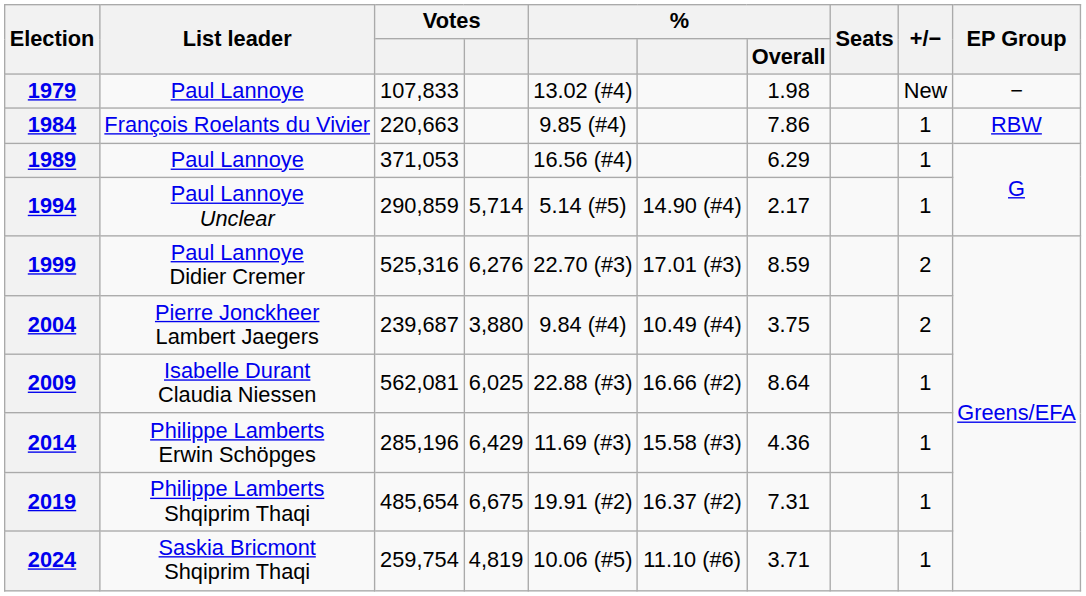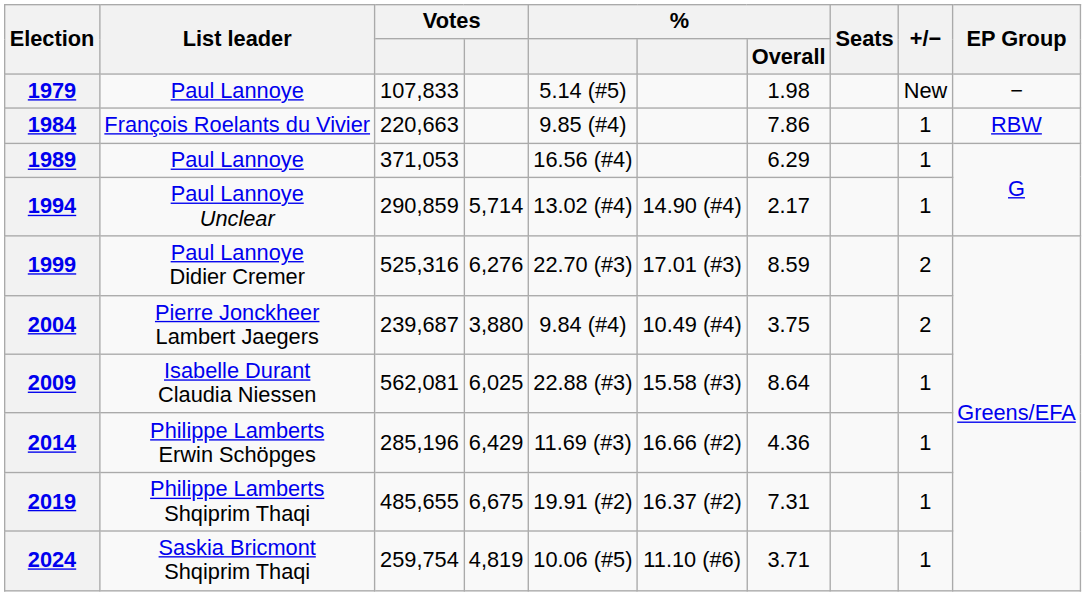 <table class="wikitable" style="text-align:center;">
 <tr>
 <th rowspan=2>Election</th>
 <th rowspan=2>List leader</th>
 <th colspan=2>Votes</th>
 <th colspan=3>%</th>
 <th rowspan=2>Seats</th>
 <th rowspan=2>+/−</th>
 <th rowspan=2>EP Group</th>
 </tr>
 <tr>
 <th></th>
 <th></th>
 <th></th>
 <th></th>
 <th>Overall</th>
 </tr>
 <tr>
 <th><a href='#'>1979</a></th>
 <td><a href='#'>Paul Lannoye</a> </td>
 <td>107,833</td>
 <td></td>
-<td>13.02 (#4)</td>
+<td>5.14 (#5)</td>
 <td></td>
 <td>1.98</td>
 <td></td>
 <td>New</td>
 <td>−</td>
 </tr>
 <tr>
 <th><a href='#'>1984</a></th>
 <td><a href='#'>François Roelants du Vivier</a> </td>
 <td>220,663</td>
 <td></td>
 <td>9.85 (#4)</td>
 <td></td>
 <td>7.86</td>
 <td></td>
 <td> 1</td>
 <td><a href='#'>RBW</a></td>
 </tr>
 <tr>
 <th><a href='#'>1989</a></th>
 <td><a href='#'>Paul Lannoye</a> </td>
 <td>371,053</td>
 <td></td>
 <td>16.56 (#4)</td>
 <td></td>
 <td>6.29</td>
 <td></td>
 <td> 1</td>
 <td rowspan=2><a href='#'>G</a></td>
 </tr>
 <tr>
 <th><a href='#'>1994</a></th>
 <td><a href='#'>Paul Lannoye</a> <br><em>Unclear</em>  </td>
 <td>290,859</td>
 <td>5,714</td>
-<td>5.14 (#5)</td>
+<td>13.02 (#4)</td>
 <td>14.90 (#4)</td>
 <td>2.17</td>
 <td></td>
 <td> 1</td>
 </tr>
 <tr>
 <th><a href='#'>1999</a></th>
 <td><a href='#'>Paul Lannoye</a> <br>Didier Cremer  </td>
 <td>525,316</td>
 <td>6,276</td>
 <td>22.70 (#3)</td>
 <td>17.01 (#3)</td>
 <td>8.59</td>
 <td></td>
 <td> 2</td>
 <td rowspan=6><a href='#'>Greens/EFA</a></td>
 </tr>
 <tr>
 <th><a href='#'>2004</a></th>
 <td><a href='#'>Pierre Jonckheer</a> <br>Lambert Jaegers  </td>
 <td>239,687</td>
 <td>3,880</td>
 <td>9.84 (#4)</td>
 <td>10.49 (#4)</td>
 <td>3.75</td>
 <td></td>
 <td> 2</td>
 </tr>
 <tr>
 <th><a href='#'>2009</a></th>
 <td><a href='#'>Isabelle Durant</a> <br>Claudia Niessen  </td>
 <td>562,081</td>
 <td>6,025</td>
 <td>22.88 (#3)</td>
-<td>16.66 (#2)</td>
+<td>15.58 (#3)</td>
 <td>8.64</td>
 <td></td>
 <td> 1</td>
 </tr>
 <tr>
 <th><a href='#'>2014</a></th>
 <td><a href='#'>Philippe Lamberts</a> <br>Erwin Schöpges </td>
 <td>285,196</td>
 <td>6,429</td>
 <td>11.69 (#3)</td>
-<td>15.58 (#3)</td>
+<td>16.66 (#2)</td>
 <td>4.36</td>
 <td></td>
 <td> 1</td>
 </tr>
 <tr>
 <th><a href='#'>2019</a></th>
 <td><a href='#'>Philippe Lamberts</a> <br>Shqiprim Thaqi </td>
-<td>485,654</td>
+<td>485,655</td>
 <td>6,675</td>
 <td>19.91 (#2)</td>
 <td>16.37 (#2)</td>
 <td>7.31</td>
 <td></td>
 <td> 1</td>
 </tr>
 <tr>
 <th><a href='#'>2024</a></th>
 <td><a href='#'>Saskia Bricmont</a> <br>Shqiprim Thaqi </td>
 <td>259,754</td>
 <td>4,819</td>
 <td>10.06 (#5)</td>
 <td>11.10 (#6)</td>
 <td>3.71</td>
 <td></td>
 <td> 1</td>
 </tr>
 </table>
